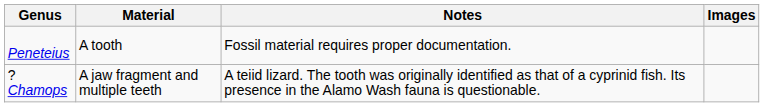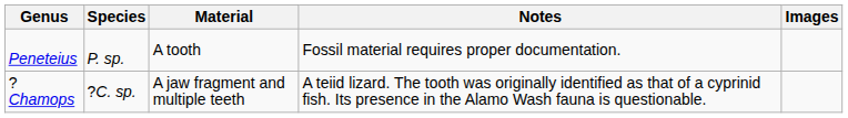 <table class="wikitable sortable">
 <tr>
 <th>Genus</th>
+<th>Species</th>
 <th>Material</th>
 <th>Notes</th>
 <th>Images</th>
 </tr>
 <tr>
 <td><br><em><a href='#'>Peneteius</a></em></td>
+<td><br><em>P. sp.</em></td>
 <td>A tooth</td>
 <td>Fossil material requires proper documentation.</td>
 <td></td>
 </tr>
 <tr>
 <td>?<em><a href='#'>Chamops</a></em></td>
+<td>?<em>C. sp.</em></td>
 <td>A jaw fragment and multiple teeth</td>
 <td>A teiid lizard. The tooth was originally identified as that of a cyprinid fish. Its presence in the Alamo Wash fauna is questionable.</td>
 <td></td>
 </tr>
 </table>
